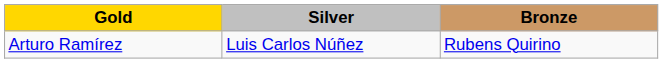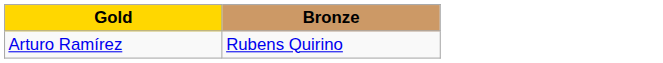 <table class="wikitable" style="text-align:left">
 <tr align="center">
 <td width=200 bgcolor=gold><strong>Gold</strong></td>
-<td width=200 bgcolor=silver><strong>Silver</strong></td>
 <td width=200 bgcolor=CC9966><strong>Bronze</strong></td>
 </tr>
 <tr>
 <td><a href='#'>Arturo Ramírez</a><br><em></em></td>
-<td><a href='#'>Luis Carlos Núñez</a><br><em></em></td>
 <td><a href='#'>Rubens Quirino</a><br><em></em></td>
 </tr>
 </table>
